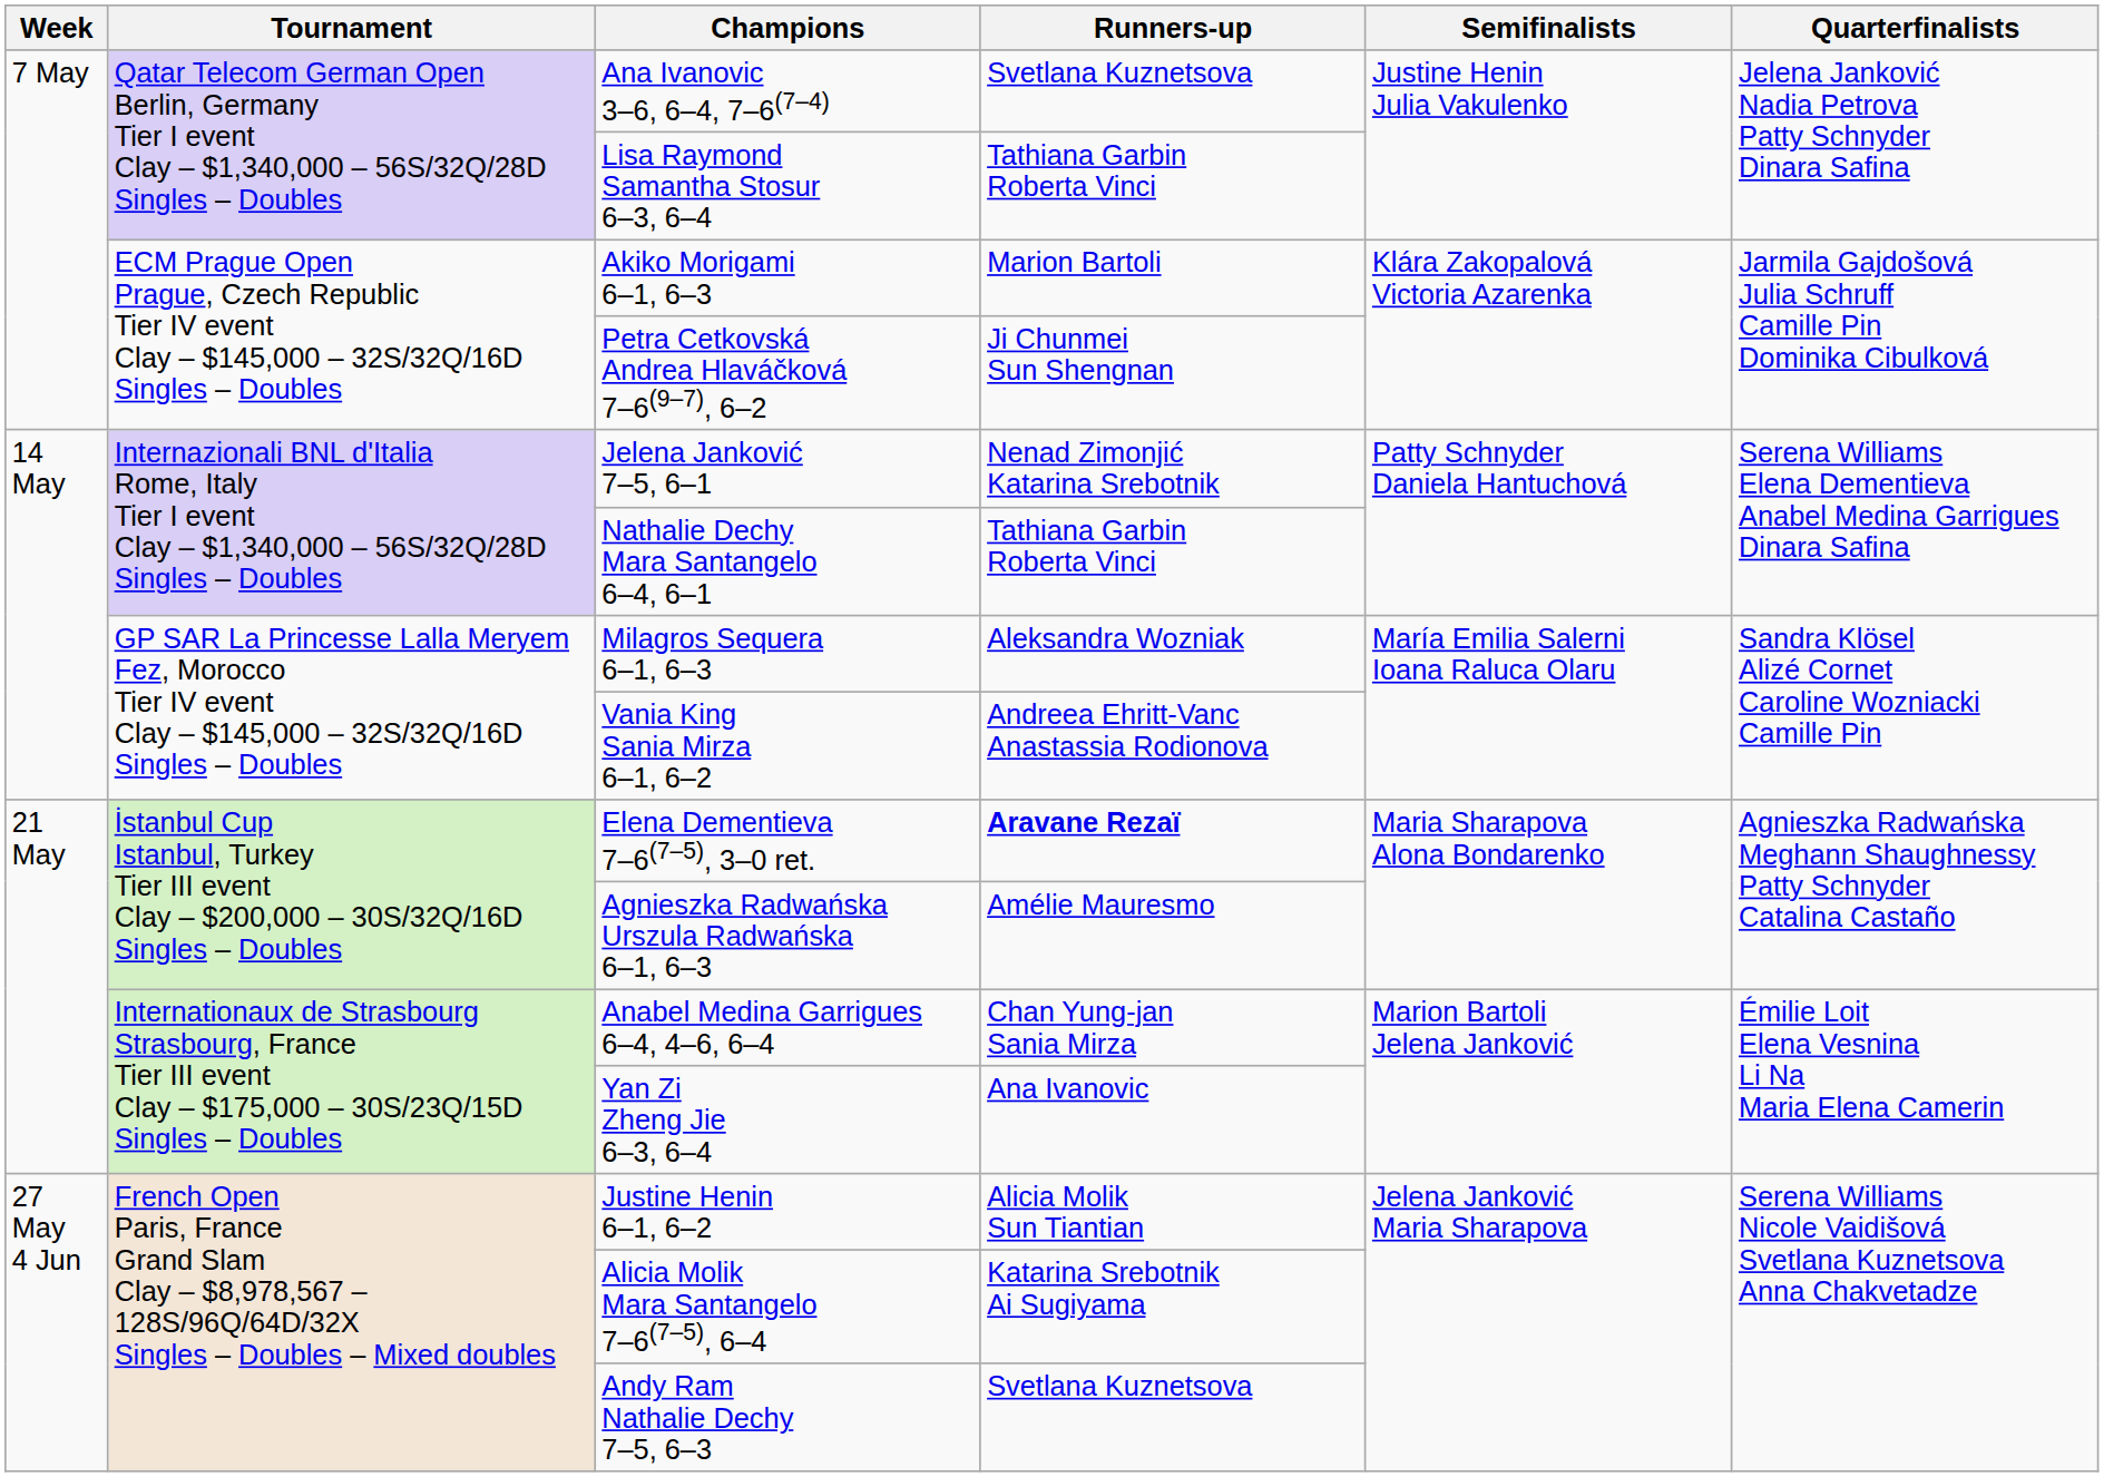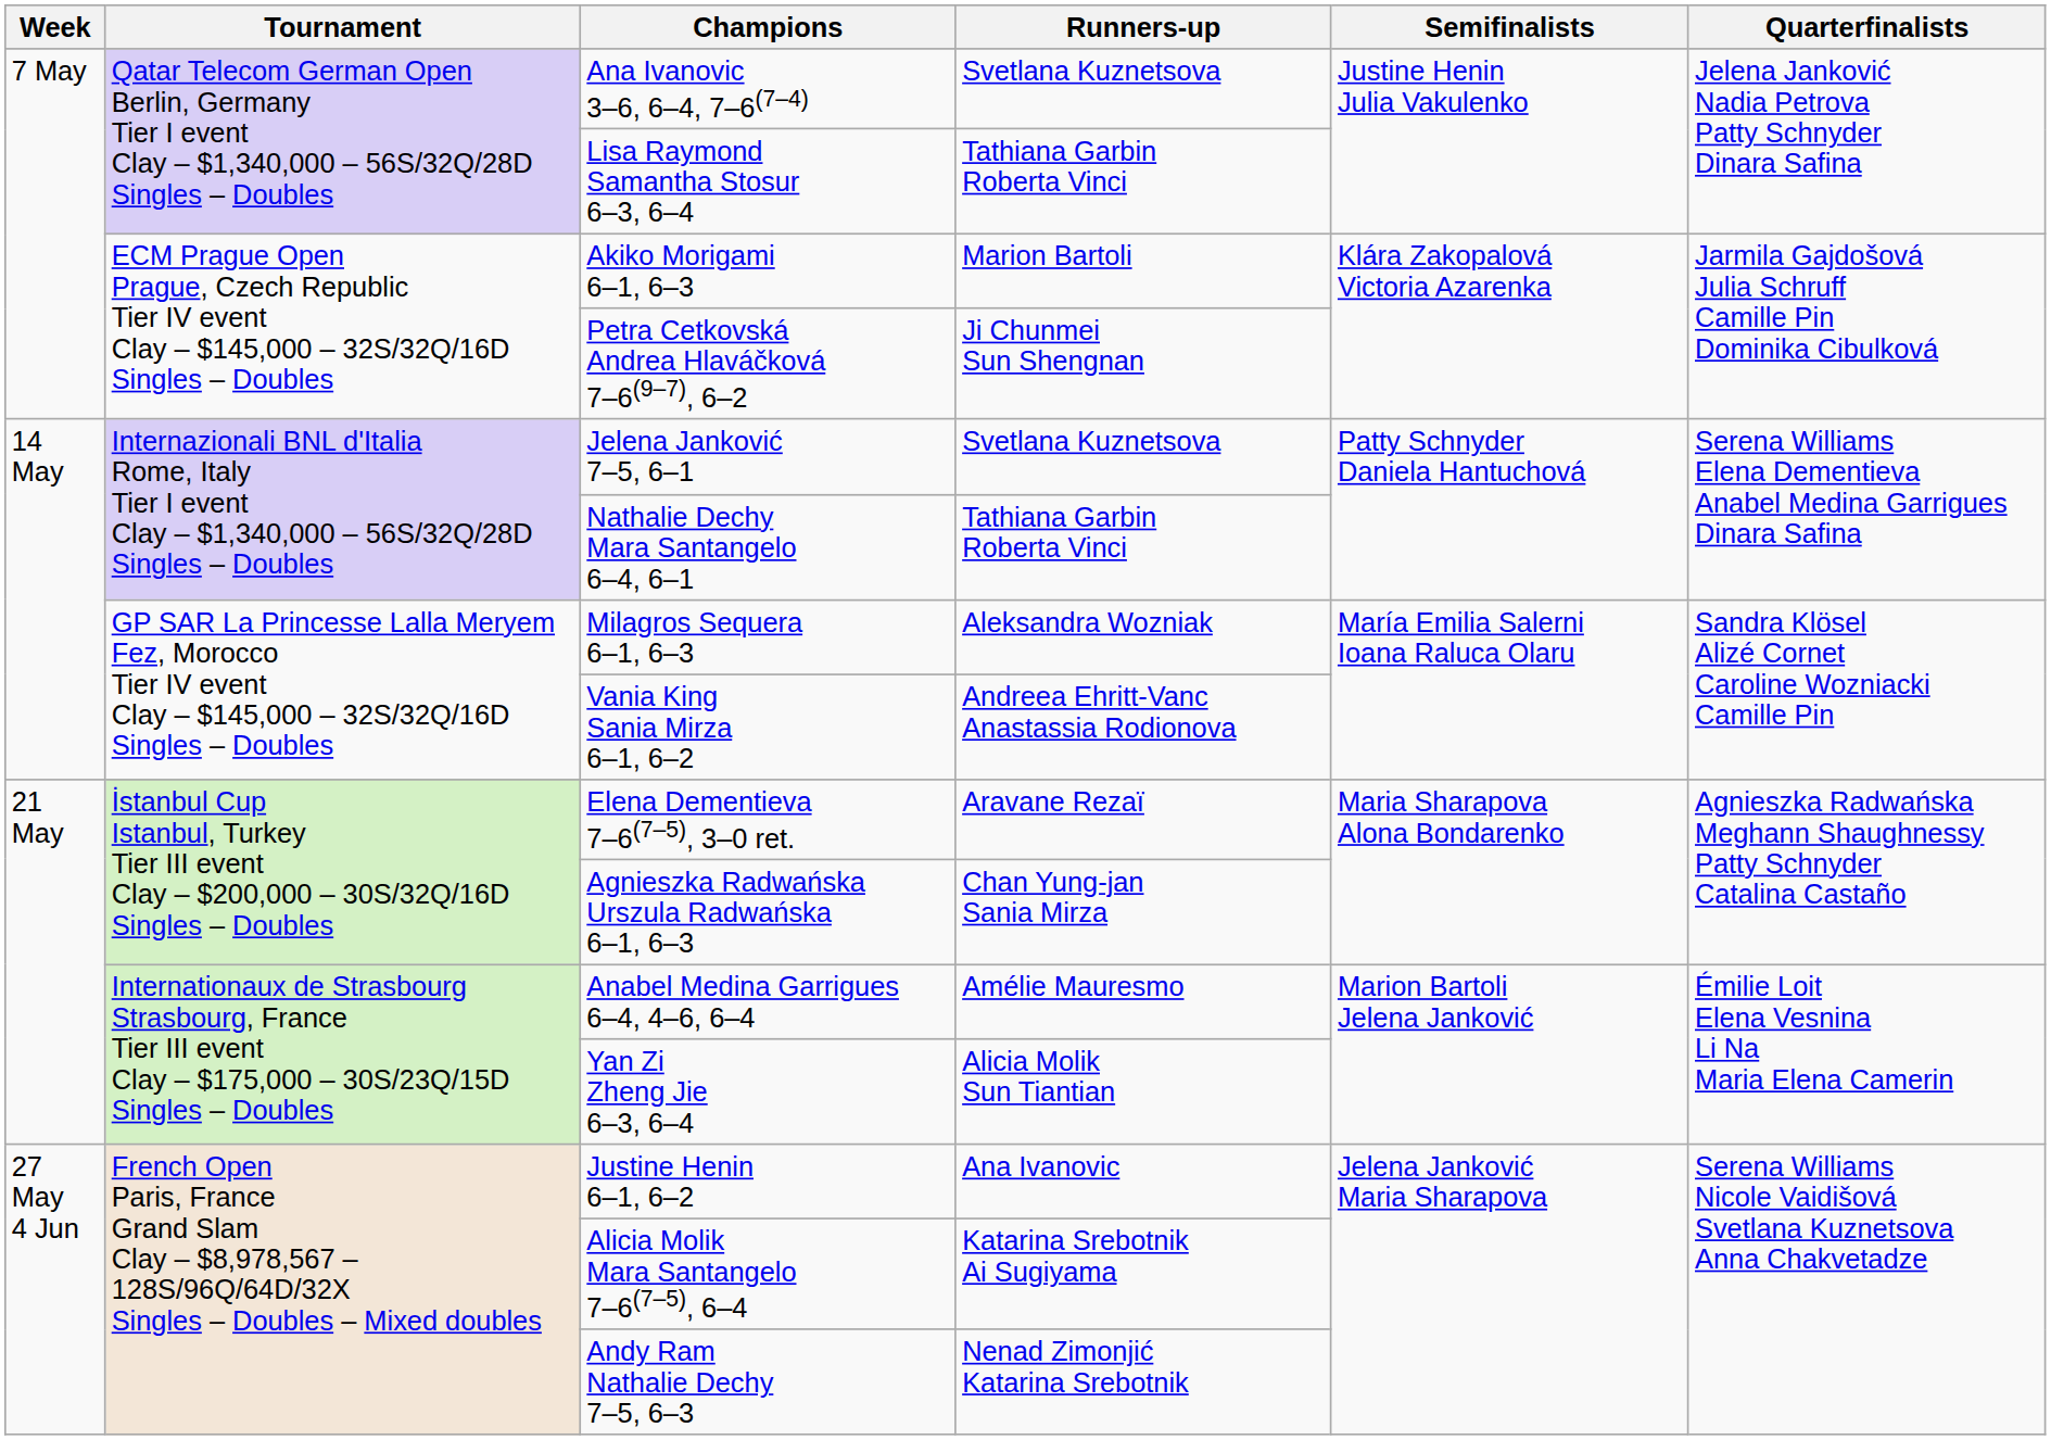 <table class=wikitable style=font-size:95%>
 <tr>
 <th style="width:48px;">Week</th>
 <th style="width:255px;">Tournament</th>
 <th style="width:200px;">Champions</th>
 <th style="width:200px;">Runners-up</th>
 <th style="width:190px;">Semifinalists</th>
 <th style="width:190px;">Quarterfinalists</th>
 </tr>
 <tr valign="top">
 <td rowspan=4>7 May</td>
 <td rowspan=2 bgcolor="#d8cef6"><a href='#'>Qatar Telecom German Open</a><br> Berlin, Germany <br>Tier I event <br> Clay – $1,340,000 – 56S/32Q/28D<br><a href='#'>Singles</a> – <a href='#'>Doubles</a></td>
 <td> <a href='#'>Ana Ivanovic</a>  <br>  3–6,  6–4,  7–6<sup>(7–4)</sup></td>
 <td> <a href='#'>Svetlana Kuznetsova</a></td>
 <td rowspan=2> <a href='#'>Justine Henin</a>   <br> <a href='#'>Julia Vakulenko</a></td>
 <td rowspan=2> <a href='#'>Jelena Janković</a> <br> <a href='#'>Nadia Petrova</a> <br> <a href='#'>Patty Schnyder</a> <br> <a href='#'>Dinara Safina</a></td>
 </tr>
 <tr valign="top">
 <td> <a href='#'>Lisa Raymond</a> <br>  <a href='#'>Samantha Stosur</a> <br> 6–3,  6–4</td>
 <td> <a href='#'>Tathiana Garbin</a> <br>  <a href='#'>Roberta Vinci</a></td>
 </tr>
 <tr valign="top">
 <td rowspan=2><a href='#'>ECM Prague Open</a><br> <a href='#'>Prague</a>, Czech Republic <br>Tier IV event <br> Clay – $145,000 – 32S/32Q/16D<br><a href='#'>Singles</a> – <a href='#'>Doubles</a></td>
 <td> <a href='#'>Akiko Morigami</a> <br> 6–1,  6–3</td>
 <td> <a href='#'>Marion Bartoli</a></td>
 <td rowspan=2> <a href='#'>Klára Zakopalová</a><br> <a href='#'>Victoria Azarenka</a></td>
 <td rowspan=2> <a href='#'>Jarmila Gajdošová</a><br> <a href='#'>Julia Schruff</a><br>  <a href='#'>Camille Pin</a> <br> <a href='#'>Dominika Cibulková</a></td>
 </tr>
 <tr valign="top">
 <td> <a href='#'>Petra Cetkovská</a> <br>  <a href='#'>Andrea Hlaváčková</a>  <br>  7–6<sup>(9–7)</sup>,  6–2</td>
 <td> <a href='#'>Ji Chunmei</a> <br>  <a href='#'>Sun Shengnan</a></td>
 </tr>
 <tr valign="top">
 <td rowspan=4>14 May</td>
 <td rowspan=2 bgcolor="#d8cef6"><a href='#'>Internazionali BNL d'Italia</a><br> Rome, Italy <br>Tier I event <br> Clay – $1,340,000 – 56S/32Q/28D<br><a href='#'>Singles</a> – <a href='#'>Doubles</a></td>
 <td> <a href='#'>Jelena Janković</a> <br> 7–5,  6–1</td>
-<td> <a href='#'>Nenad Zimonjić</a> <br>  <a href='#'>Katarina Srebotnik</a></td>
+<td> <a href='#'>Svetlana Kuznetsova</a></td>
 <td rowspan=2> <a href='#'>Patty Schnyder</a><br> <a href='#'>Daniela Hantuchová</a></td>
 <td rowspan=2> <a href='#'>Serena Williams</a> <br> <a href='#'>Elena Dementieva</a> <br> <a href='#'>Anabel Medina Garrigues</a> <br> <a href='#'>Dinara Safina</a></td>
 </tr>
 <tr valign="top">
 <td> <a href='#'>Nathalie Dechy</a> <br>  <a href='#'>Mara Santangelo</a> <br> 6–4,  6–1</td>
 <td> <a href='#'>Tathiana Garbin</a> <br>  <a href='#'>Roberta Vinci</a></td>
 </tr>
 <tr valign="top">
 <td rowspan=2><a href='#'>GP SAR La Princesse Lalla Meryem</a><br> <a href='#'>Fez</a>, Morocco <br>Tier IV event <br> Clay – $145,000 – 32S/32Q/16D<br><a href='#'>Singles</a> – <a href='#'>Doubles</a></td>
 <td> <a href='#'>Milagros Sequera</a> <br> 6–1,  6–3</td>
 <td> <a href='#'>Aleksandra Wozniak</a></td>
 <td rowspan=2> <a href='#'>María Emilia Salerni</a><br> <a href='#'>Ioana Raluca Olaru</a></td>
 <td rowspan=2> <a href='#'>Sandra Klösel</a><br> <a href='#'>Alizé Cornet</a><br> <a href='#'>Caroline Wozniacki</a><br> <a href='#'>Camille Pin</a></td>
 </tr>
 <tr valign="top">
 <td> <a href='#'>Vania King</a> <br>  <a href='#'>Sania Mirza</a> <br> 6–1,  6–2</td>
 <td> <a href='#'>Andreea Ehritt-Vanc</a> <br>  <a href='#'>Anastassia Rodionova</a></td>
 </tr>
 <tr valign="top">
 <td rowspan=4>21 May</td>
 <td rowspan=2 bgcolor="#d4f1c5"><a href='#'>İstanbul Cup</a><br> <a href='#'>Istanbul</a>, Turkey <br>Tier III event <br> Clay – $200,000 – 30S/32Q/16D<br><a href='#'>Singles</a> – <a href='#'>Doubles</a></td>
 <td> <a href='#'>Elena Dementieva</a> <br> 7–6<sup>(7–5)</sup>, 3–0 ret.</td>
-<td><strong> <a href='#'>Aravane Rezaï</a></strong></td>
+<td> <a href='#'>Aravane Rezaï</a></td>
 <td rowspan=2> <a href='#'>Maria Sharapova</a> <br>  <a href='#'>Alona Bondarenko</a></td>
 <td rowspan=2> <a href='#'>Agnieszka Radwańska</a> <br> <a href='#'>Meghann Shaughnessy</a> <br> <a href='#'>Patty Schnyder</a> <br>  <a href='#'>Catalina Castaño</a></td>
 </tr>
 <tr valign="top">
 <td> <a href='#'>Agnieszka Radwańska</a> <br>  <a href='#'>Urszula Radwańska</a> <br> 6–1,  6–3</td>
-<td> <a href='#'>Amélie Mauresmo</a></td>
+<td> <a href='#'>Chan Yung-jan</a> <br>  <a href='#'>Sania Mirza</a></td>
 </tr>
 <tr valign="top">
 <td rowspan=2 bgcolor="#d4f1c5"><a href='#'>Internationaux de Strasbourg</a><br> <a href='#'>Strasbourg</a>, France <br>Tier III event <br> Clay – $175,000 – 30S/23Q/15D<br><a href='#'>Singles</a> – <a href='#'>Doubles</a></td>
 <td> <a href='#'>Anabel Medina Garrigues</a> <br> 6–4,  4–6,  6–4</td>
-<td> <a href='#'>Chan Yung-jan</a> <br>  <a href='#'>Sania Mirza</a></td>
+<td> <a href='#'>Amélie Mauresmo</a></td>
 <td rowspan=2> <a href='#'>Marion Bartoli</a><br> <a href='#'>Jelena Janković</a></td>
 <td rowspan=2> <a href='#'>Émilie Loit</a><br>  <a href='#'>Elena Vesnina</a> <br> <a href='#'>Li Na</a> <br> <a href='#'>Maria Elena Camerin</a></td>
 </tr>
 <tr valign="top">
 <td> <a href='#'>Yan Zi</a> <br>  <a href='#'>Zheng Jie</a> <br> 6–3,  6–4</td>
-<td> <a href='#'>Ana Ivanovic</a></td>
+<td> <a href='#'>Alicia Molik</a> <br>  <a href='#'>Sun Tiantian</a></td>
 </tr>
 <tr valign="top">
 <td rowspan=3>27 May<br>4 Jun</td>
 <td rowspan=3 bgcolor=#F3E6D7><a href='#'>French Open</a> <br> Paris, France <br>Grand Slam<br>Clay – $8,978,567 – 128S/96Q/64D/32X<br><a href='#'>Singles</a> – <a href='#'>Doubles</a> – <a href='#'>Mixed doubles</a></td>
 <td> <a href='#'>Justine Henin</a> <br> 6–1,  6–2</td>
-<td> <a href='#'>Alicia Molik</a> <br>  <a href='#'>Sun Tiantian</a></td>
+<td> <a href='#'>Ana Ivanovic</a></td>
 <td rowspan=3> <a href='#'>Jelena Janković</a><br> <a href='#'>Maria Sharapova</a></td>
 <td rowspan=3> <a href='#'>Serena Williams</a><br> <a href='#'>Nicole Vaidišová</a><br> <a href='#'>Svetlana Kuznetsova</a><br> <a href='#'>Anna Chakvetadze</a></td>
 </tr>
 <tr valign="top">
 <td> <a href='#'>Alicia Molik</a> <br>  <a href='#'>Mara Santangelo</a> <br> 7–6<sup>(7–5)</sup>,  6–4</td>
 <td> <a href='#'>Katarina Srebotnik</a> <br>  <a href='#'>Ai Sugiyama</a></td>
 </tr>
 <tr valign="top">
 <td> <a href='#'>Andy Ram</a> <br>  <a href='#'>Nathalie Dechy</a> <br> 7–5,  6–3</td>
-<td> <a href='#'>Svetlana Kuznetsova</a></td>
+<td> <a href='#'>Nenad Zimonjić</a> <br>  <a href='#'>Katarina Srebotnik</a></td>
 </tr>
 </table>
